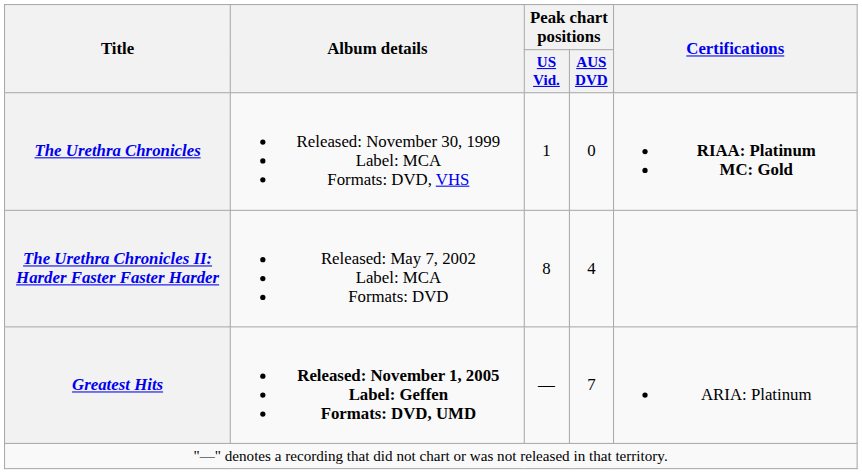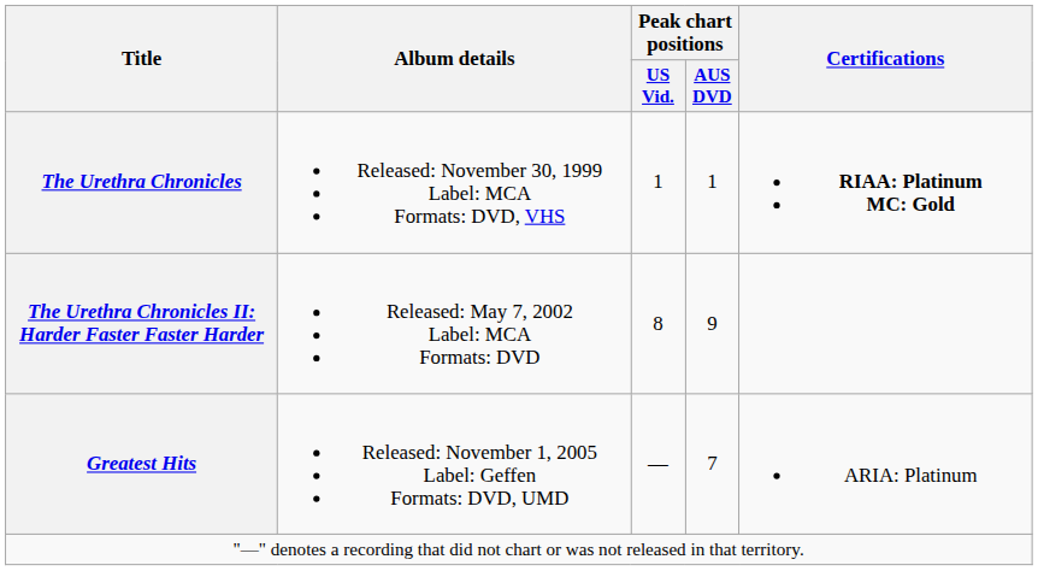 <table class="wikitable plainrowheaders" style="text-align:center;">
 <tr>
 <th scope="col" rowspan="2" style="width:13em;">Title</th>
 <th scope="col" rowspan="2" style="width:17em;">Album details</th>
 <th scope="col" colspan="2">Peak chart positions</th>
 <th scope="col" rowspan="2" style="width:14em;"><a href='#'>Certifications</a></th>
 </tr>
 <tr>
 <th scope="col" style="width:2.5em;font-size:90%;"><a href='#'>US<br>Vid.</a><br></th>
 <th scope="col" style="width:2.5em;font-size:90%;"><a href='#'>AUS<br>DVD</a><br></th>
 </tr>
 <tr>
 <th scope="row"><em><a href='#'>The Urethra Chronicles</a></em></th>
 <td><br><ul><li>Released: November 30, 1999</li><li>Label: MCA</li><li>Formats: DVD, <a href='#'>VHS</a></li></ul></td>
 <td>1</td>
-<td>0</td>
+<td>1</td>
 <td><strong><br><ul><li>RIAA: Platinum</li><li>MC: Gold</li></ul></strong></td>
 </tr>
 <tr>
 <th scope="row"><em><a href='#'>The Urethra Chronicles II: Harder Faster Faster Harder</a></em></th>
 <td><br><ul><li>Released: May 7, 2002</li><li>Label: MCA</li><li>Formats: DVD</li></ul></td>
 <td>8</td>
-<td>4</td>
+<td>9</td>
 <td></td>
 </tr>
 <tr>
 <th scope="row"><em><a href='#'>Greatest Hits</a></em></th>
-<td><strong><br><ul><li>Released: November 1, 2005</li><li>Label: Geffen</li><li>Formats: DVD, UMD</li></ul></strong></td>
+<td><br><ul><li>Released: November 1, 2005</li><li>Label: Geffen</li><li>Formats: DVD, UMD</li></ul></td>
 <td>—</td>
 <td>7</td>
 <td><br><ul><li>ARIA: Platinum</li></ul></td>
 </tr>
 <tr>
 <td colspan="14" style="font-size:90%">"—" denotes a recording that did not chart or was not released in that territory.</td>
 </tr>
 </table>
